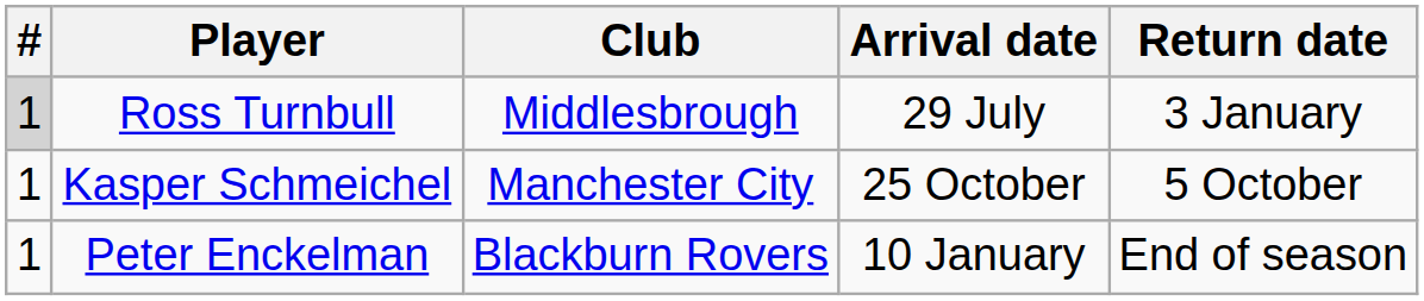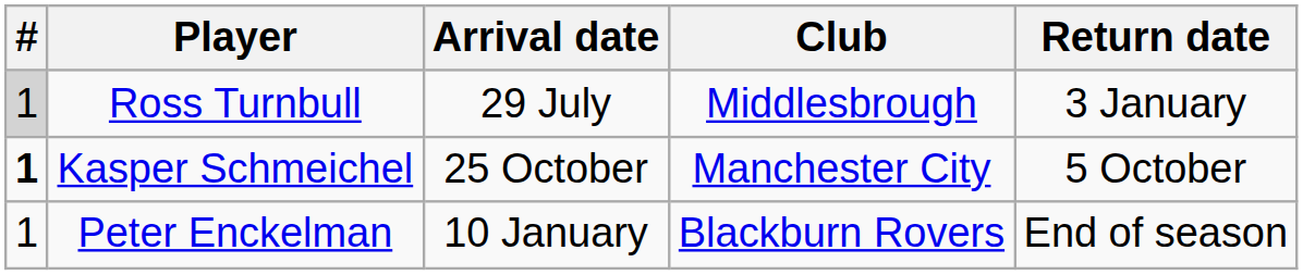 <table class="wikitable" style="text-align: center">
 <tr>
 <th>#</th>
 <th>Player</th>
+<th>Arrival date</th>
 <th>Club</th>
-<th>Arrival date</th>
 <th>Return date</th>
 </tr>
 <tr>
 <td style="background: lightgrey;">1</td>
 <td><a href='#'>Ross Turnbull</a></td>
+<td>29 July</td>
 <td><a href='#'>Middlesbrough</a></td>
-<td>29 July</td>
 <td>3 January</td>
 </tr>
 <tr>
-<td>1</td>
+<td><strong>1</strong></td>
 <td><a href='#'>Kasper Schmeichel</a></td>
+<td>25 October</td>
 <td><a href='#'>Manchester City</a></td>
-<td>25 October</td>
 <td>5 October</td>
 </tr>
 <tr>
 <td>1</td>
 <td><a href='#'>Peter Enckelman</a></td>
+<td>10 January</td>
 <td><a href='#'>Blackburn Rovers</a></td>
-<td>10 January</td>
 <td>End of season</td>
 </tr>
 </table>
